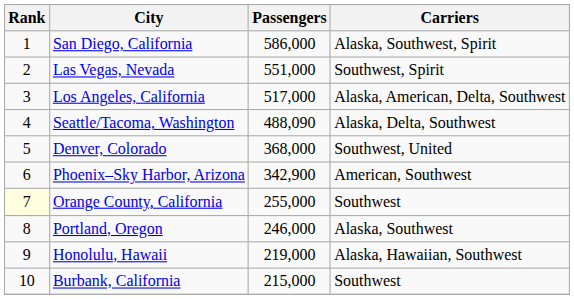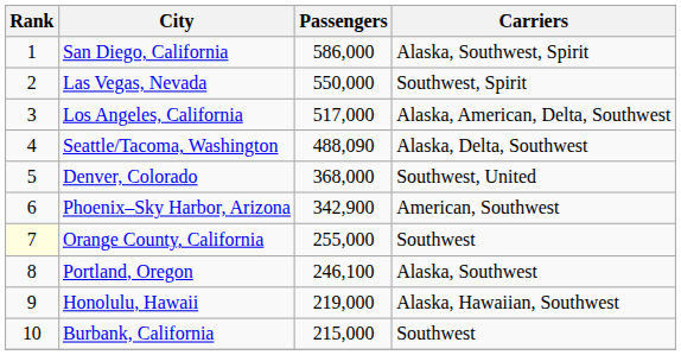 <table class="wikitable" style="font-size: 95%">
 <tr>
 <th>Rank</th>
 <th>City</th>
 <th>Passengers</th>
 <th>Carriers</th>
 </tr>
 <tr>
 <td align="center">1</td>
 <td> <a href='#'>San Diego, California</a></td>
 <td align="center">586,000</td>
 <td>Alaska, Southwest, Spirit</td>
 </tr>
 <tr>
 <td align="center">2</td>
 <td> <a href='#'>Las Vegas, Nevada</a></td>
-<td align="center">551,000</td>
+<td align="center">550,000</td>
 <td>Southwest, Spirit</td>
 </tr>
 <tr>
 <td align="center">3</td>
 <td> <a href='#'>Los Angeles, California</a></td>
 <td align="center">517,000</td>
 <td>Alaska, American, Delta, Southwest</td>
 </tr>
 <tr>
 <td align="center">4</td>
 <td> <a href='#'>Seattle/Tacoma, Washington</a></td>
 <td align="center">488,090</td>
 <td>Alaska, Delta, Southwest</td>
 </tr>
 <tr>
 <td align="center">5</td>
 <td> <a href='#'>Denver, Colorado</a></td>
 <td align="center">368,000</td>
 <td>Southwest, United</td>
 </tr>
 <tr>
 <td align="center">6</td>
 <td> <a href='#'>Phoenix–Sky Harbor, Arizona</a></td>
 <td align="center">342,900</td>
 <td>American, Southwest</td>
 </tr>
 <tr>
 <td align="center" style="background: lightyellow;">7</td>
 <td> <a href='#'>Orange County, California</a></td>
 <td align="center">255,000</td>
 <td>Southwest</td>
 </tr>
 <tr>
 <td align="center">8</td>
 <td> <a href='#'>Portland, Oregon</a></td>
-<td align="center">246,000</td>
+<td align="center">246,100</td>
 <td>Alaska, Southwest</td>
 </tr>
 <tr>
 <td align="center">9</td>
 <td> <a href='#'>Honolulu, Hawaii</a></td>
 <td align="center">219,000</td>
 <td>Alaska, Hawaiian, Southwest</td>
 </tr>
 <tr>
 <td align="center">10</td>
 <td> <a href='#'>Burbank, California</a></td>
 <td align="center">215,000</td>
 <td>Southwest</td>
 </tr>
 <tr>
 </tr>
 </table>
